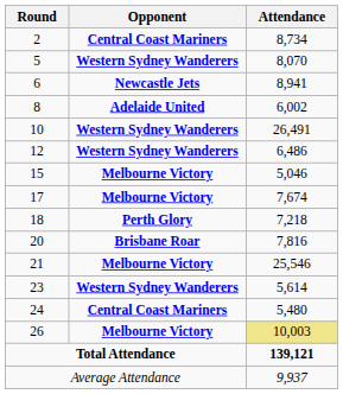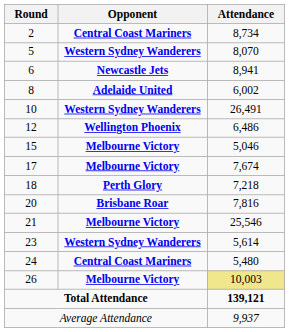 <table class="wikitable sortable" style="text-align:center; font-size:90%">
 <tr>
 <th width=60>Round</th>
 <th style="width:180px;" class="unsortable">Opponent</th>
 <th width=90>Attendance</th>
 </tr>
 <tr>
 <td>2</td>
 <td><strong><a href='#'>Central Coast Mariners</a></strong></td>
 <td>8,734</td>
 </tr>
 <tr>
 <td>5</td>
 <td><strong><a href='#'>Western Sydney Wanderers</a></strong></td>
 <td>8,070</td>
 </tr>
 <tr>
 <td>6</td>
 <td><strong><a href='#'>Newcastle Jets</a></strong></td>
 <td>8,941</td>
 </tr>
 <tr>
 <td>8</td>
 <td><strong><a href='#'>Adelaide United</a></strong></td>
 <td>6,002</td>
 </tr>
 <tr>
 <td>10</td>
 <td><strong><a href='#'>Western Sydney Wanderers</a></strong></td>
 <td>26,491</td>
 </tr>
 <tr>
 <td>12</td>
-<td><strong><a href='#'>Western Sydney Wanderers</a></strong></td>
+<td><strong><a href='#'>Wellington Phoenix</a></strong></td>
 <td>6,486</td>
 </tr>
 <tr>
 <td>15</td>
 <td><strong><a href='#'>Melbourne Victory</a></strong></td>
 <td>5,046</td>
 </tr>
 <tr>
 <td>17</td>
 <td><strong><a href='#'>Melbourne Victory</a></strong></td>
 <td>7,674</td>
 </tr>
 <tr>
 <td>18</td>
 <td><strong><a href='#'>Perth Glory</a></strong></td>
 <td>7,218</td>
 </tr>
 <tr>
 <td>20</td>
 <td><strong><a href='#'>Brisbane Roar</a></strong></td>
 <td>7,816</td>
 </tr>
 <tr>
 <td>21</td>
 <td><strong><a href='#'>Melbourne Victory</a></strong></td>
 <td>25,546</td>
 </tr>
 <tr>
 <td>23</td>
 <td><strong><a href='#'>Western Sydney Wanderers</a></strong></td>
 <td>5,614</td>
 </tr>
 <tr>
 <td>24</td>
 <td><strong><a href='#'>Central Coast Mariners</a></strong></td>
 <td>5,480</td>
 </tr>
 <tr>
 <td>26</td>
 <td><strong><a href='#'>Melbourne Victory</a></strong></td>
 <td style="background: khaki;">10,003</td>
 </tr>
 <tr class="sortbottom">
 <td colspan="2"><strong>Total Attendance</strong></td>
 <td><strong>139,121</strong></td>
 </tr>
 <tr class="sortbottom">
 <td colspan="2"><em>Average Attendance</em></td>
 <td><em>9,937</em></td>
 </tr>
 </table>
